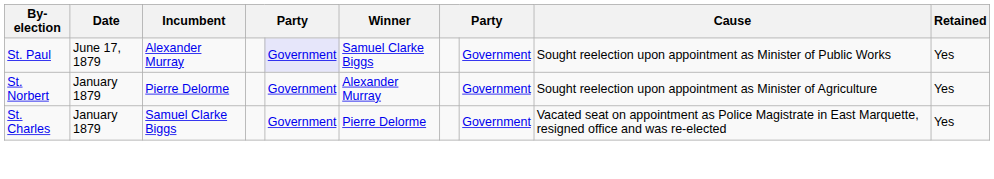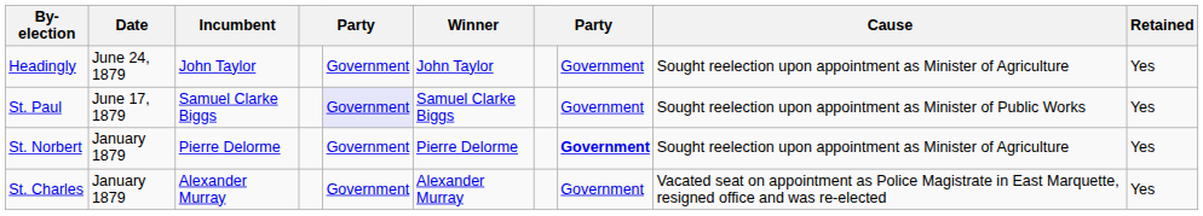 <table class=wikitable style="width:100%">
 <tr>
 <th>By-election</th>
 <th>Date</th>
 <th>Incumbent</th>
 <th colspan="2">Party</th>
 <th>Winner</th>
 <th colspan="2">Party</th>
 <th>Cause</th>
 <th>Retained</th>
 </tr>
 <tr>
+<td><a href='#'>Headingly</a></td>
+<td>June 24, 1879</td>
+<td><a href='#'>John Taylor</a></td>
+<td>    </td>
+<td><a href='#'>Government</a></td>
+<td><a href='#'>John Taylor</a></td>
+<td>    </td>
+<td><a href='#'>Government</a></td>
+<td>Sought reelection upon appointment as Minister of Agriculture</td>
+<td>Yes</td>
+</tr>
+<tr>
 <td><a href='#'>St. Paul</a></td>
 <td>June 17, 1879</td>
-<td><a href='#'>Alexander Murray</a></td>
+<td><a href='#'>Samuel Clarke Biggs</a></td>
 <td>    </td>
 <td style="background: lavender;"><a href='#'>Government</a></td>
 <td><a href='#'>Samuel Clarke Biggs</a></td>
 <td>    </td>
 <td><a href='#'>Government</a></td>
 <td>Sought reelection upon appointment as Minister of Public Works</td>
 <td>Yes</td>
 </tr>
 <tr>
 <td><a href='#'>St. Norbert</a></td>
 <td>January 1879</td>
 <td><a href='#'>Pierre Delorme</a></td>
 <td>    </td>
 <td><a href='#'>Government</a></td>
-<td><a href='#'>Alexander Murray</a></td>
+<td><a href='#'>Pierre Delorme</a></td>
 <td>    </td>
-<td><a href='#'>Government</a></td>
+<td><strong><a href='#'>Government</a></strong></td>
 <td>Sought reelection upon appointment as Minister of Agriculture</td>
 <td>Yes</td>
 </tr>
 <tr>
 <td><a href='#'>St. Charles</a></td>
 <td>January 1879</td>
-<td><a href='#'>Samuel Clarke Biggs</a></td>
+<td><a href='#'>Alexander Murray</a></td>
 <td>    </td>
 <td><a href='#'>Government</a></td>
-<td><a href='#'>Pierre Delorme</a></td>
+<td><a href='#'>Alexander Murray</a></td>
 <td>    </td>
 <td><a href='#'>Government</a></td>
 <td>Vacated seat on appointment as Police Magistrate in East Marquette, resigned office and was re-elected</td>
 <td>Yes</td>
 </tr>
 </table>
